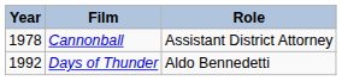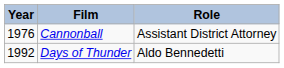 <table class="wikitable" style="font-size:95%;">
 <tr>
 <th style="background:#B0C4DE;">Year</th>
 <th style="background:#B0C4DE;">Film</th>
 <th style="background:#B0C4DE;">Role</th>
 </tr>
 <tr>
-<td>1978</td>
+<td>1976</td>
 <td><em><a href='#'>Cannonball</a></em></td>
 <td>Assistant District Attorney</td>
 </tr>
 <tr>
 <td>1992</td>
 <td><em><a href='#'>Days of Thunder</a></em></td>
 <td>Aldo Bennedetti</td>
 </tr>
 </table>
